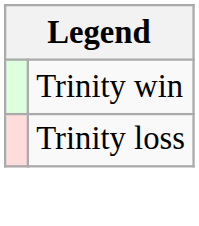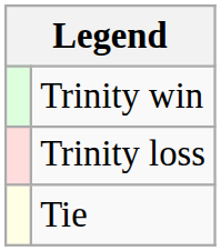 <table class="wikitable" style="font-size:90%">
 <tr>
 <th colspan="2">Legend</th>
 </tr>
 <tr>
 <td bgcolor="#DDFFDD"> </td>
 <td>Trinity win</td>
 </tr>
 <tr>
 <td bgcolor="#FFDDDD"> </td>
 <td>Trinity loss</td>
 </tr>
+<tr>
+<td bgcolor="#FFFFE6"> </td>
+<td>Tie</td>
+</tr>
 </table>
